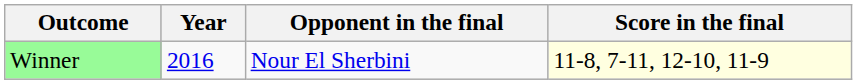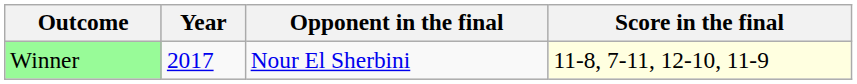 <table class="sortable wikitable">
 <tr>
 <th width="100">Outcome</th>
 <th width="50">Year</th>
 <th width="200">Opponent in the final</th>
 <th width="200">Score in the final</th>
 </tr>
 <tr>
 <td bgcolor="98FB98">Winner</td>
-<td><a href='#'>2016</a></td>
+<td><a href='#'>2017</a></td>
 <td>   <a href='#'>Nour El Sherbini</a></td>
 <td style="background: lightyellow;">11-8, 7-11, 12-10, 11-9</td>
 </tr>
 </table>
